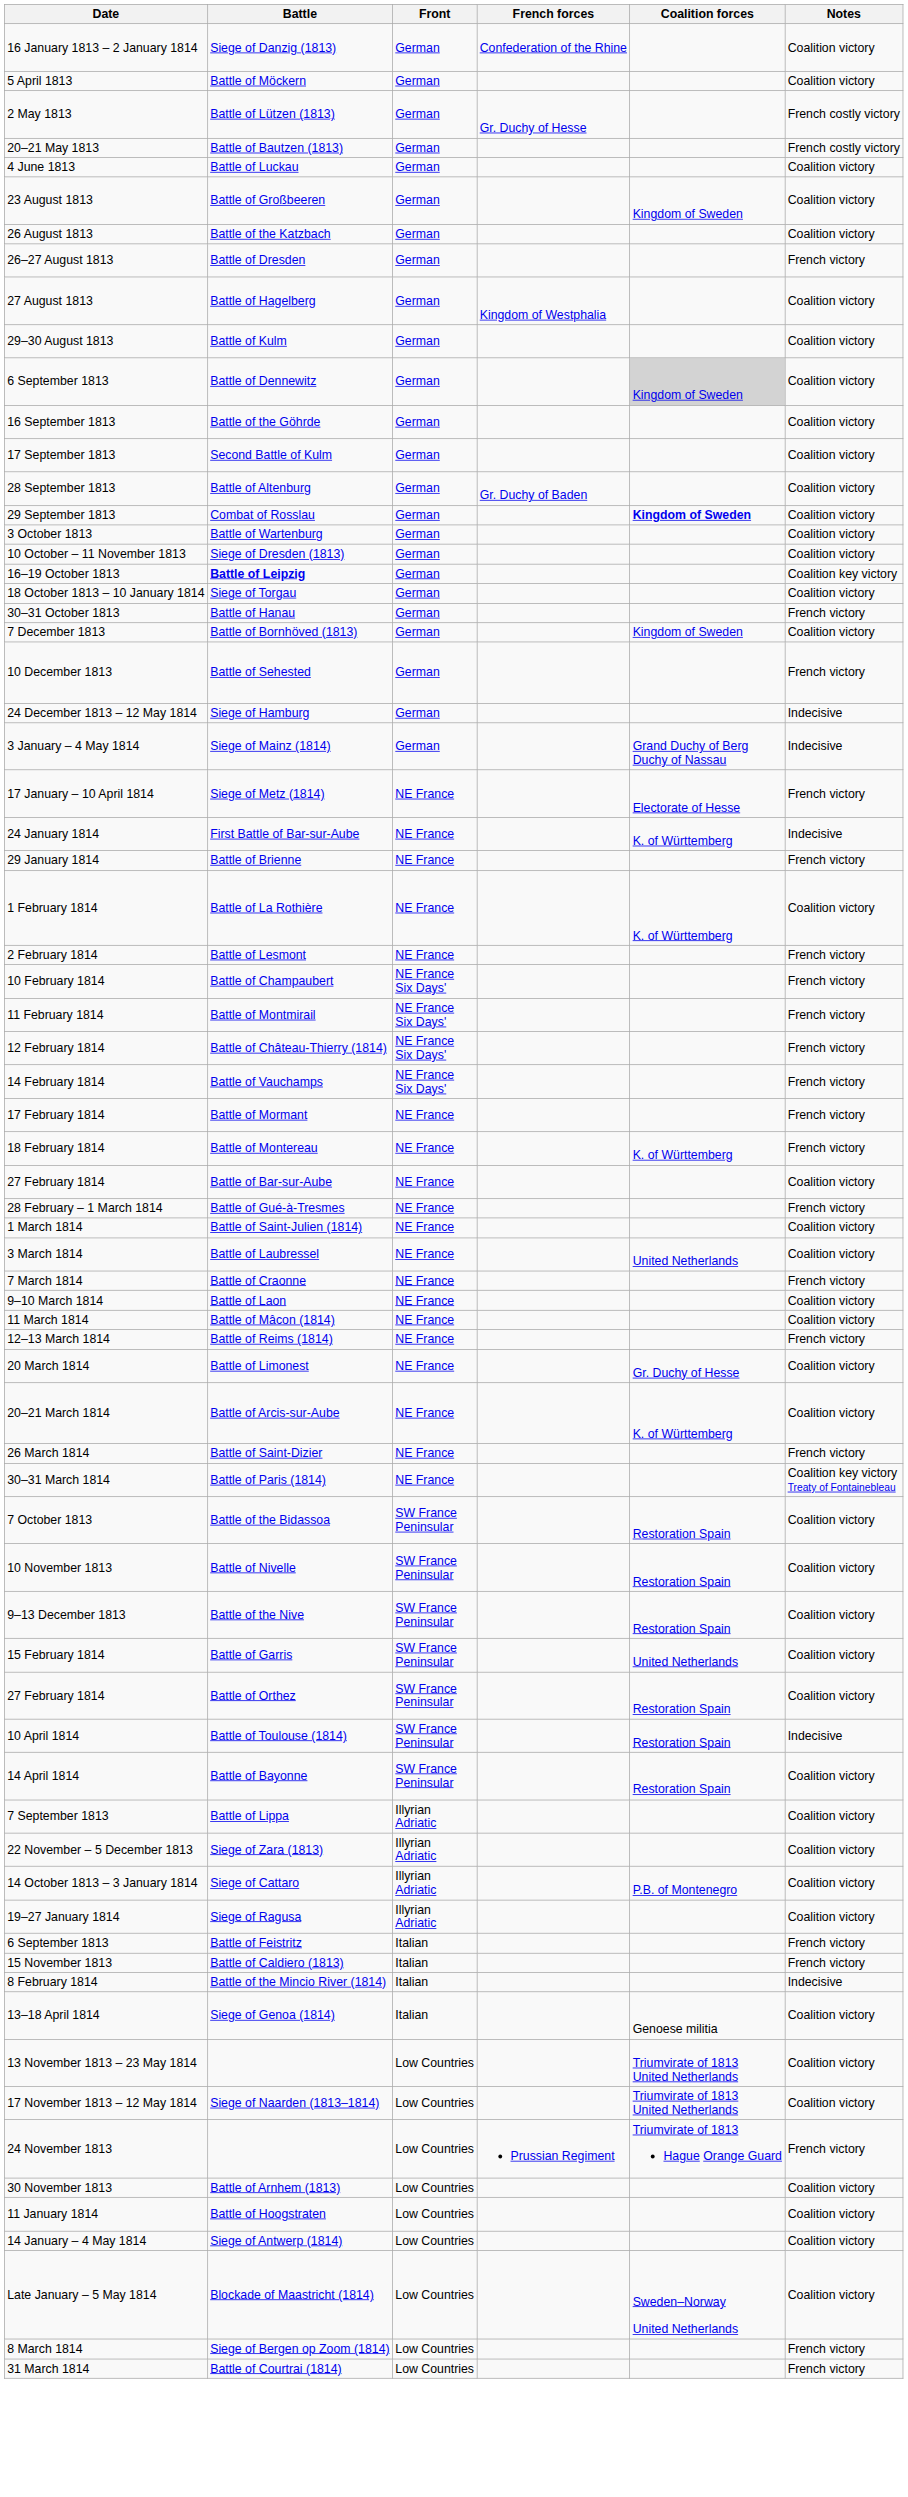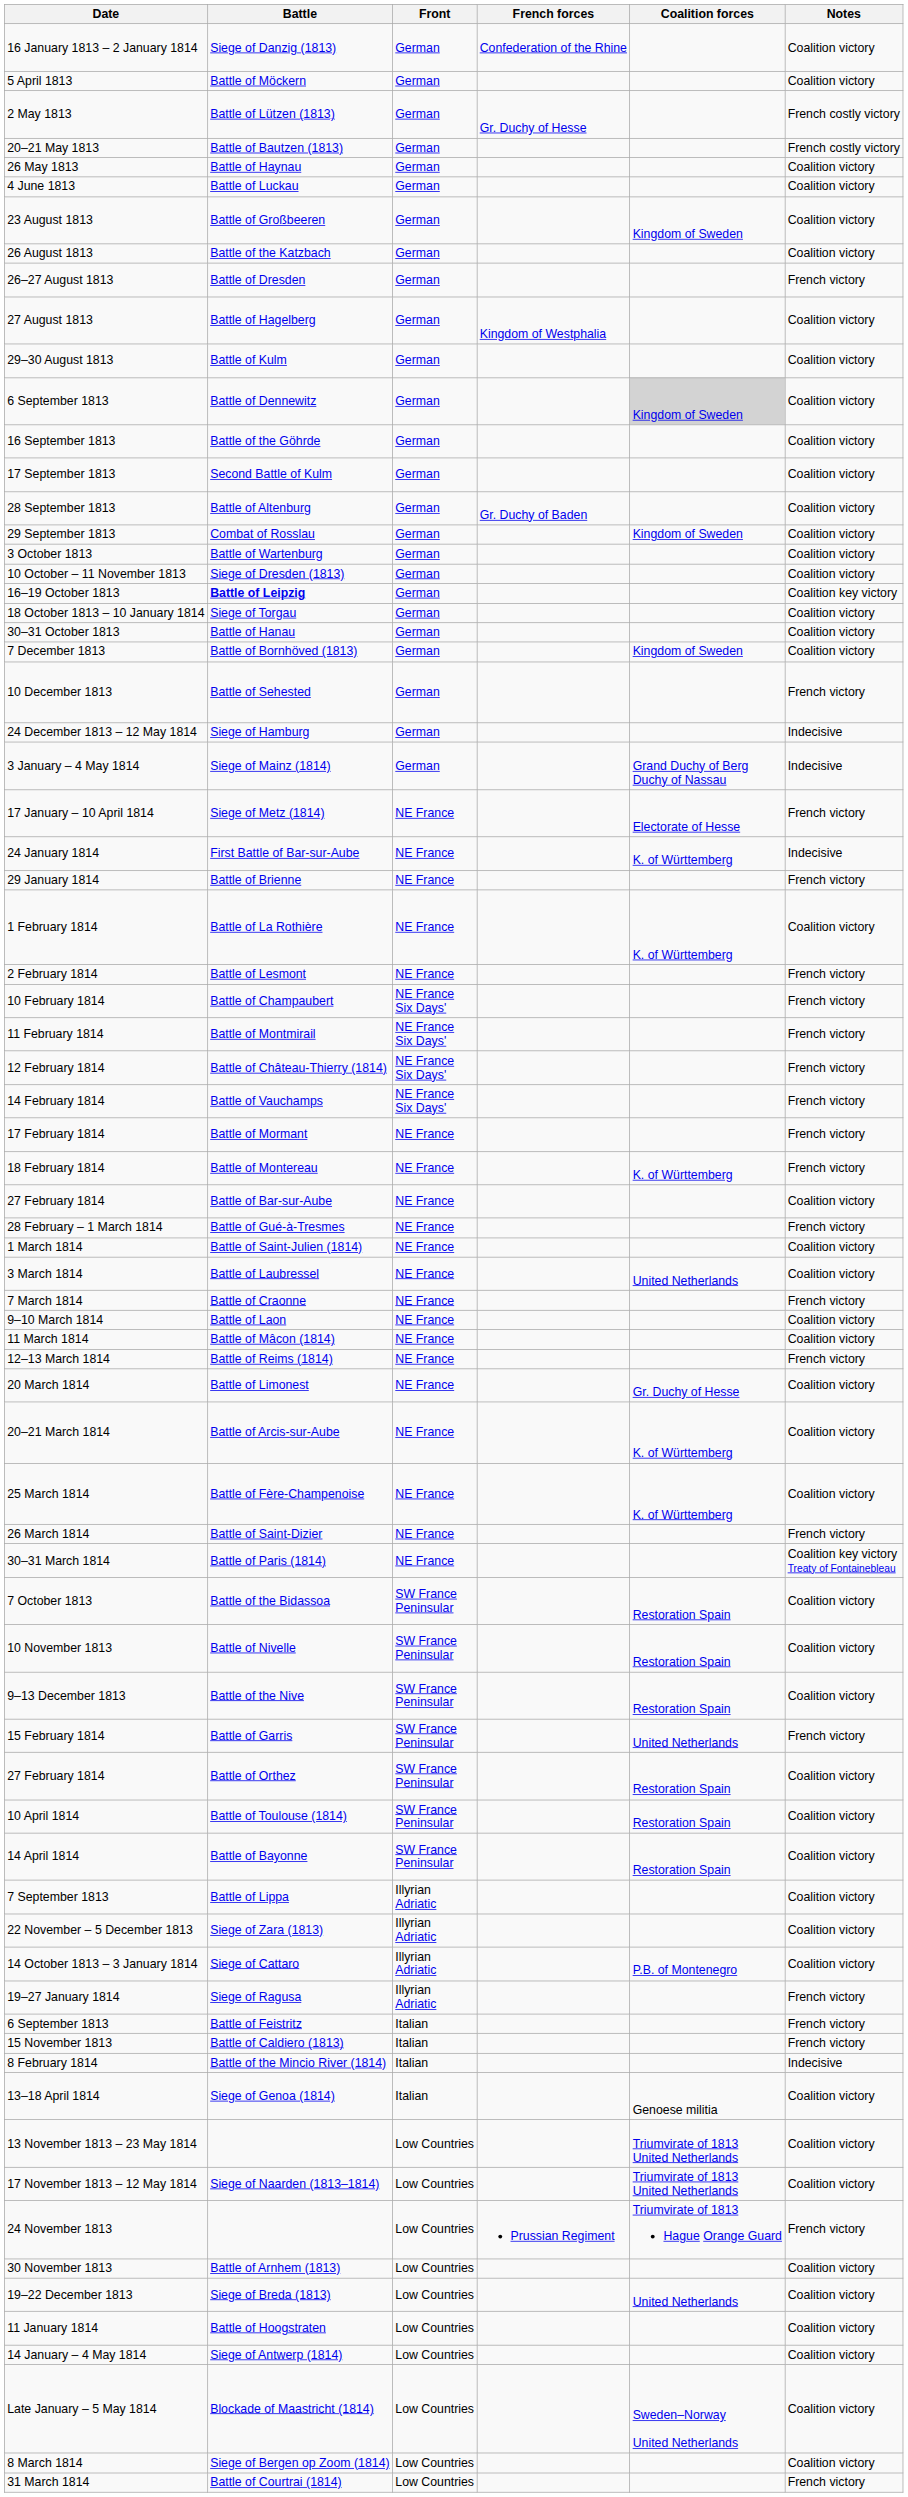 <table class="wikitable sortable">
 <tr>
 <th data-sort-type=date>Date</th>
 <th>Battle</th>
 <th>Front</th>
 <th>French forces</th>
 <th>Coalition forces</th>
 <th>Notes</th>
 </tr>
 <tr>
 <td>16 January 1813 – 2 January 1814</td>
 <td><a href='#'>Siege of Danzig (1813)</a></td>
 <td><a href='#'>German</a></td>
 <td><br><a href='#'>Confederation of the Rhine</a><br><br></td>
 <td><br></td>
 <td>Coalition victory</td>
 </tr>
 <tr>
 <td>5 April 1813</td>
 <td><a href='#'>Battle of Möckern</a></td>
 <td><a href='#'>German</a></td>
 <td></td>
 <td><br></td>
 <td>Coalition victory</td>
 </tr>
 <tr>
 <td>2 May 1813</td>
 <td><a href='#'>Battle of Lützen (1813)</a></td>
 <td><a href='#'>German</a></td>
 <td><br><br> <a href='#'>Gr. Duchy of Hesse</a></td>
 <td><br></td>
 <td>French costly victory</td>
 </tr>
 <tr>
 <td>20–21 May 1813</td>
 <td><a href='#'>Battle of Bautzen (1813)</a></td>
 <td><a href='#'>German</a></td>
 <td></td>
 <td><br></td>
 <td>French costly victory</td>
+</tr>
+<tr>
+<td>26 May 1813</td>
+<td><a href='#'>Battle of Haynau</a></td>
+<td><a href='#'>German</a></td>
+<td></td>
+<td></td>
+<td>Coalition victory</td>
 </tr>
 <tr>
 <td>4 June 1813</td>
 <td><a href='#'>Battle of Luckau</a></td>
 <td><a href='#'>German</a></td>
 <td></td>
 <td><br></td>
 <td>Coalition victory</td>
 </tr>
 <tr>
 <td>23 August 1813</td>
 <td><a href='#'>Battle of Großbeeren</a></td>
 <td><a href='#'>German</a></td>
 <td><br></td>
 <td><br><br> <a href='#'>Kingdom of Sweden</a></td>
 <td>Coalition victory</td>
 </tr>
 <tr>
 <td>26 August 1813</td>
 <td><a href='#'>Battle of the Katzbach</a></td>
 <td><a href='#'>German</a></td>
 <td></td>
 <td><br></td>
 <td>Coalition victory</td>
 </tr>
 <tr>
 <td>26–27 August 1813</td>
 <td><a href='#'>Battle of Dresden</a></td>
 <td><a href='#'>German</a></td>
 <td><br></td>
 <td><br><br></td>
 <td>French victory</td>
 </tr>
 <tr>
 <td>27 August 1813</td>
 <td><a href='#'>Battle of Hagelberg</a></td>
 <td><a href='#'>German</a></td>
 <td><br><br> <a href='#'>Kingdom of Westphalia</a></td>
 <td><br></td>
 <td>Coalition victory</td>
 </tr>
 <tr>
 <td>29–30 August 1813</td>
 <td><a href='#'>Battle of Kulm</a></td>
 <td><a href='#'>German</a></td>
 <td></td>
 <td><br><br></td>
 <td>Coalition victory</td>
 </tr>
 <tr>
 <td>6 September 1813</td>
 <td><a href='#'>Battle of Dennewitz</a></td>
 <td><a href='#'>German</a></td>
 <td></td>
 <td style="background: lightgrey;"><br><br> <a href='#'>Kingdom of Sweden</a></td>
 <td>Coalition victory</td>
 </tr>
 <tr>
 <td>16 September 1813</td>
 <td><a href='#'>Battle of the Göhrde</a></td>
 <td><a href='#'>German</a></td>
 <td></td>
 <td><br><br></td>
 <td>Coalition victory</td>
 </tr>
 <tr>
 <td>17 September 1813</td>
 <td><a href='#'>Second Battle of Kulm</a></td>
 <td><a href='#'>German</a></td>
 <td></td>
 <td><br><br></td>
 <td>Coalition victory</td>
 </tr>
 <tr>
 <td>28 September 1813</td>
 <td><a href='#'>Battle of Altenburg</a></td>
 <td><a href='#'>German</a></td>
 <td><br> <a href='#'>Gr. Duchy of Baden</a></td>
 <td><br><br></td>
 <td>Coalition victory</td>
 </tr>
 <tr>
 <td>29 September 1813</td>
 <td><a href='#'>Combat of Rosslau</a></td>
 <td><a href='#'>German</a></td>
 <td></td>
-<td><strong> <a href='#'>Kingdom of Sweden</a></strong></td>
+<td> <a href='#'>Kingdom of Sweden</a></td>
 <td>Coalition victory</td>
 </tr>
 <tr>
 <td>3 October 1813</td>
 <td><a href='#'>Battle of Wartenburg</a></td>
 <td><a href='#'>German</a></td>
 <td></td>
 <td></td>
 <td>Coalition victory</td>
 </tr>
 <tr>
 <td>10 October – 11 November 1813</td>
 <td><a href='#'>Siege of Dresden (1813)</a></td>
 <td><a href='#'>German</a></td>
 <td></td>
 <td><br></td>
 <td>Coalition victory</td>
 </tr>
 <tr>
 <td>16–19 October 1813</td>
 <td><strong><a href='#'>Battle of Leipzig</a></strong></td>
 <td><a href='#'>German</a></td>
 <td></td>
 <td></td>
 <td>Coalition key victory</td>
 </tr>
 <tr>
 <td>18 October 1813 – 10 January 1814</td>
 <td><a href='#'>Siege of Torgau</a></td>
 <td><a href='#'>German</a></td>
 <td></td>
 <td></td>
 <td>Coalition victory</td>
 </tr>
 <tr>
 <td>30–31 October 1813</td>
 <td><a href='#'>Battle of Hanau</a></td>
 <td><a href='#'>German</a></td>
 <td></td>
 <td><br></td>
-<td>French victory</td>
+<td>Coalition victory</td>
 </tr>
 <tr>
 <td>7 December 1813</td>
 <td><a href='#'>Battle of Bornhöved (1813)</a></td>
 <td><a href='#'>German</a></td>
 <td></td>
 <td> <a href='#'>Kingdom of Sweden</a></td>
 <td>Coalition victory</td>
 </tr>
 <tr>
 <td>10 December 1813</td>
 <td><a href='#'>Battle of Sehested</a></td>
 <td><a href='#'>German</a></td>
 <td></td>
 <td><br><br><br><br></td>
 <td>French victory</td>
 </tr>
 <tr>
 <td>24 December 1813 – 12 May 1814</td>
 <td><a href='#'>Siege of Hamburg</a></td>
 <td><a href='#'>German</a></td>
 <td></td>
 <td></td>
 <td>Indecisive</td>
 </tr>
 <tr>
 <td>3 January – 4 May 1814</td>
 <td><a href='#'>Siege of Mainz (1814)</a></td>
 <td><a href='#'>German</a></td>
 <td></td>
 <td><br> <a href='#'>Grand Duchy of Berg</a><br> <a href='#'>Duchy of Nassau</a></td>
 <td>Indecisive</td>
 </tr>
 <tr>
 <td>17 January – 10 April 1814</td>
 <td><a href='#'>Siege of Metz (1814)</a></td>
 <td><a href='#'>NE France</a></td>
 <td></td>
 <td><br><br> <a href='#'>Electorate of Hesse</a></td>
 <td>French victory</td>
 </tr>
 <tr>
 <td>24 January 1814</td>
 <td><a href='#'>First Battle of Bar-sur-Aube</a></td>
 <td><a href='#'>NE France</a></td>
 <td></td>
 <td><br> <a href='#'>K. of Württemberg</a></td>
 <td>Indecisive</td>
 </tr>
 <tr>
 <td>29 January 1814</td>
 <td><a href='#'>Battle of Brienne</a></td>
 <td><a href='#'>NE France</a></td>
 <td></td>
 <td><br></td>
 <td>French victory</td>
 </tr>
 <tr>
 <td>1 February 1814</td>
 <td><a href='#'>Battle of La Rothière</a></td>
 <td><a href='#'>NE France</a></td>
 <td></td>
 <td><br><br><br><br>  <a href='#'>K. of Württemberg</a></td>
 <td>Coalition victory</td>
 </tr>
 <tr>
 <td>2 February 1814</td>
 <td><a href='#'>Battle of Lesmont</a></td>
 <td><a href='#'>NE France</a></td>
 <td></td>
 <td><br></td>
 <td>French victory</td>
 </tr>
 <tr>
 <td>10 February 1814</td>
 <td><a href='#'>Battle of Champaubert</a></td>
 <td><a href='#'>NE France</a><br><a href='#'>Six Days'</a></td>
 <td></td>
 <td></td>
 <td>French victory</td>
 </tr>
 <tr>
 <td>11 February 1814</td>
 <td><a href='#'>Battle of Montmirail</a></td>
 <td><a href='#'>NE France</a><br><a href='#'>Six Days'</a></td>
 <td></td>
 <td><br></td>
 <td>French victory</td>
 </tr>
 <tr>
 <td>12 February 1814</td>
 <td><a href='#'>Battle of Château-Thierry (1814)</a></td>
 <td><a href='#'>NE France</a><br><a href='#'>Six Days'</a></td>
 <td></td>
 <td><br></td>
 <td>French victory</td>
 </tr>
 <tr>
 <td>14 February 1814</td>
 <td><a href='#'>Battle of Vauchamps</a></td>
 <td><a href='#'>NE France</a><br><a href='#'>Six Days'</a></td>
 <td></td>
 <td><br></td>
 <td>French victory</td>
 </tr>
 <tr>
 <td>17 February 1814</td>
 <td><a href='#'>Battle of Mormant</a></td>
 <td><a href='#'>NE France</a></td>
 <td></td>
 <td><br><br></td>
 <td>French victory</td>
 </tr>
 <tr>
 <td>18 February 1814</td>
 <td><a href='#'>Battle of Montereau</a></td>
 <td><a href='#'>NE France</a></td>
 <td></td>
 <td><br> <a href='#'>K. of Württemberg</a></td>
 <td>French victory</td>
 </tr>
 <tr>
 <td>27 February 1814</td>
 <td><a href='#'>Battle of Bar-sur-Aube</a></td>
 <td><a href='#'>NE France</a></td>
 <td></td>
 <td><br><br></td>
 <td>Coalition victory</td>
 </tr>
 <tr>
 <td>28 February – 1 March 1814</td>
 <td><a href='#'>Battle of Gué-à-Tresmes</a></td>
 <td><a href='#'>NE France</a></td>
 <td></td>
 <td><br></td>
 <td>French victory</td>
 </tr>
 <tr>
 <td>1 March 1814</td>
 <td><a href='#'>Battle of Saint-Julien (1814)</a></td>
 <td><a href='#'>NE France</a></td>
 <td></td>
 <td></td>
 <td>Coalition victory</td>
 </tr>
 <tr>
 <td>3 March 1814</td>
 <td><a href='#'>Battle of Laubressel</a></td>
 <td><a href='#'>NE France</a></td>
 <td></td>
 <td><br> <a href='#'>United Netherlands</a><br></td>
 <td>Coalition victory</td>
 </tr>
 <tr>
 <td>7 March 1814</td>
 <td><a href='#'>Battle of Craonne</a></td>
 <td><a href='#'>NE France</a></td>
 <td></td>
 <td><br></td>
 <td>French victory</td>
 </tr>
 <tr>
 <td>9–10 March 1814</td>
 <td><a href='#'>Battle of Laon</a></td>
 <td><a href='#'>NE France</a></td>
 <td></td>
 <td><br></td>
 <td>Coalition victory</td>
 </tr>
 <tr>
 <td>11 March 1814</td>
 <td><a href='#'>Battle of Mâcon (1814)</a></td>
 <td><a href='#'>NE France</a></td>
 <td></td>
 <td></td>
 <td>Coalition victory</td>
 </tr>
 <tr>
 <td>12–13 March 1814</td>
 <td><a href='#'>Battle of Reims (1814)</a></td>
 <td><a href='#'>NE France</a></td>
 <td></td>
 <td><br></td>
 <td>French victory</td>
 </tr>
 <tr>
 <td>20 March 1814</td>
 <td><a href='#'>Battle of Limonest</a></td>
 <td><a href='#'>NE France</a></td>
 <td></td>
 <td><br> <a href='#'>Gr. Duchy of Hesse</a></td>
 <td>Coalition victory</td>
 </tr>
 <tr>
 <td>20–21 March 1814</td>
 <td><a href='#'>Battle of Arcis-sur-Aube</a></td>
 <td><a href='#'>NE France</a></td>
 <td></td>
 <td><br><br><br>  <a href='#'>K. of Württemberg</a></td>
 <td>Coalition victory</td>
 </tr>
 <tr>
+<td>25 March 1814</td>
+<td><a href='#'>Battle of Fère-Champenoise</a></td>
+<td><a href='#'>NE France</a></td>
+<td></td>
+<td><br><br><br>  <a href='#'>K. of Württemberg</a></td>
+<td>Coalition victory</td>
+</tr>
+<tr>
 <td>26 March 1814</td>
 <td><a href='#'>Battle of Saint-Dizier</a></td>
 <td><a href='#'>NE France</a></td>
 <td></td>
 <td></td>
 <td>French victory</td>
 </tr>
 <tr>
 <td>30–31 March 1814</td>
 <td><a href='#'>Battle of Paris (1814)</a></td>
 <td><a href='#'>NE France</a></td>
 <td></td>
 <td><br><br></td>
 <td>Coalition key victory<br><small><a href='#'>Treaty of Fontainebleau</a></small></td>
 </tr>
 <tr>
 <td>7 October 1813</td>
 <td><a href='#'>Battle of the Bidassoa</a></td>
 <td><a href='#'>SW France</a><br><a href='#'>Peninsular</a></td>
 <td></td>
 <td><br><br> <a href='#'>Restoration Spain</a></td>
 <td>Coalition victory</td>
 </tr>
 <tr>
 <td>10 November 1813</td>
 <td><a href='#'>Battle of Nivelle</a></td>
 <td><a href='#'>SW France</a><br><a href='#'>Peninsular</a></td>
 <td></td>
 <td><br><br> <a href='#'>Restoration Spain</a></td>
 <td>Coalition victory</td>
 </tr>
 <tr>
 <td>9–13 December 1813</td>
 <td><a href='#'>Battle of the Nive</a></td>
 <td><a href='#'>SW France</a><br><a href='#'>Peninsular</a></td>
 <td></td>
 <td><br><br> <a href='#'>Restoration Spain</a></td>
 <td>Coalition victory</td>
 </tr>
 <tr>
 <td>15 February 1814</td>
 <td><a href='#'>Battle of Garris</a></td>
 <td><a href='#'>SW France</a><br><a href='#'>Peninsular</a></td>
 <td></td>
 <td><br> <a href='#'>United Netherlands</a><br></td>
-<td>Coalition victory</td>
+<td>French victory</td>
 </tr>
 <tr>
 <td>27 February 1814</td>
 <td><a href='#'>Battle of Orthez</a></td>
 <td><a href='#'>SW France</a><br><a href='#'>Peninsular</a></td>
 <td></td>
 <td><br><br> <a href='#'>Restoration Spain</a></td>
 <td>Coalition victory</td>
 </tr>
 <tr>
 <td>10 April 1814</td>
 <td><a href='#'>Battle of Toulouse (1814)</a></td>
 <td><a href='#'>SW France</a><br><a href='#'>Peninsular</a></td>
 <td></td>
 <td><br> <a href='#'>Restoration Spain</a><br></td>
-<td>Indecisive</td>
+<td>Coalition victory</td>
 </tr>
 <tr>
 <td>14 April 1814</td>
 <td><a href='#'>Battle of Bayonne</a></td>
 <td><a href='#'>SW France</a><br><a href='#'>Peninsular</a></td>
 <td></td>
 <td><br><br> <a href='#'>Restoration Spain</a></td>
 <td>Coalition victory</td>
 </tr>
 <tr>
 <td>7 September 1813</td>
 <td><a href='#'>Battle of Lippa</a></td>
 <td>Illyrian<br><a href='#'>Adriatic</a></td>
 <td><br></td>
 <td></td>
 <td>Coalition victory</td>
 </tr>
 <tr>
 <td>22 November – 5 December 1813</td>
 <td><a href='#'>Siege of Zara (1813)</a></td>
 <td>Illyrian<br><a href='#'>Adriatic</a></td>
 <td><br></td>
 <td><br></td>
 <td>Coalition victory</td>
 </tr>
 <tr>
 <td>14 October 1813 – 3 January 1814</td>
 <td><a href='#'>Siege of Cattaro</a></td>
 <td>Illyrian<br><a href='#'>Adriatic</a></td>
 <td></td>
 <td><br> <a href='#'>P.B. of Montenegro</a><br></td>
 <td>Coalition victory</td>
 </tr>
 <tr>
 <td>19–27 January 1814</td>
 <td><a href='#'>Siege of Ragusa</a></td>
 <td>Illyrian<br><a href='#'>Adriatic</a></td>
 <td></td>
 <td><br><br></td>
-<td>Coalition victory</td>
+<td>French victory</td>
 </tr>
 <tr>
 <td>6 September 1813</td>
 <td><a href='#'>Battle of Feistritz</a></td>
 <td>Italian</td>
 <td></td>
 <td></td>
 <td>French victory</td>
 </tr>
 <tr>
 <td>15 November 1813</td>
 <td><a href='#'>Battle of Caldiero (1813)</a></td>
 <td>Italian</td>
 <td></td>
 <td></td>
 <td>French victory</td>
 </tr>
 <tr>
 <td>8 February 1814</td>
 <td><a href='#'>Battle of the Mincio River (1814)</a></td>
 <td>Italian</td>
 <td><br></td>
 <td></td>
 <td>Indecisive</td>
 </tr>
 <tr>
 <td>13–18 April 1814</td>
 <td><a href='#'>Siege of Genoa (1814)</a></td>
 <td>Italian</td>
 <td></td>
 <td><br><br> Genoese militia<br></td>
 <td>Coalition victory</td>
 </tr>
 <tr>
 <td>13 November 1813 – 23 May 1814</td>
 <td></td>
 <td>Low Countries</td>
 <td></td>
 <td><br> <a href='#'>Triumvirate of 1813</a><br> <a href='#'>United Netherlands</a></td>
 <td>Coalition victory</td>
 </tr>
 <tr>
 <td>17 November 1813 – 12 May 1814</td>
 <td><a href='#'>Siege of Naarden (1813–1814)</a></td>
 <td>Low Countries</td>
 <td></td>
 <td> <a href='#'>Triumvirate of 1813</a><br> <a href='#'>United Netherlands</a><br></td>
 <td>Coalition victory</td>
 </tr>
 <tr>
 <td>24 November 1813</td>
 <td></td>
 <td>Low Countries</td>
 <td><br><ul><li><a href='#'>Prussian Regiment</a></li></ul></td>
 <td> <a href='#'>Triumvirate of 1813</a><br><ul><li><a href='#'>Hague</a> <a href='#'>Orange Guard</a></li></ul></td>
 <td>French victory</td>
 </tr>
 <tr>
 <td>30 November 1813</td>
 <td><a href='#'>Battle of Arnhem (1813)</a></td>
 <td>Low Countries</td>
 <td></td>
 <td></td>
 <td>Coalition victory</td>
 </tr>
 <tr>
+<td>19–22 December 1813</td>
+<td><a href='#'>Siege of Breda (1813)</a></td>
+<td>Low Countries</td>
+<td></td>
+<td><br> <a href='#'>United Netherlands</a><br></td>
+<td>Coalition victory</td>
+</tr>
+<tr>
 <td>11 January 1814</td>
 <td><a href='#'>Battle of Hoogstraten</a></td>
 <td>Low Countries</td>
 <td></td>
 <td><br><br></td>
 <td>Coalition victory</td>
 </tr>
 <tr>
 <td>14 January – 4 May 1814</td>
 <td><a href='#'>Siege of Antwerp (1814)</a></td>
 <td>Low Countries</td>
 <td></td>
 <td><br></td>
 <td>Coalition victory</td>
 </tr>
 <tr>
 <td>Late January – 5 May 1814</td>
 <td><a href='#'>Blockade of Maastricht (1814)</a></td>
 <td>Low Countries</td>
 <td></td>
 <td><br><br><br> <a href='#'>Sweden–Norway</a><br><br> <a href='#'>United Netherlands</a></td>
 <td>Coalition victory</td>
 </tr>
 <tr>
 <td>8 March 1814</td>
 <td><a href='#'>Siege of Bergen op Zoom (1814)</a></td>
 <td>Low Countries</td>
 <td></td>
 <td></td>
-<td>French victory</td>
+<td>Coalition victory</td>
 </tr>
 <tr>
 <td>31 March 1814</td>
 <td><a href='#'>Battle of Courtrai (1814)</a></td>
 <td>Low Countries</td>
 <td></td>
 <td><br></td>
 <td>French victory</td>
 </tr>
 </table>
